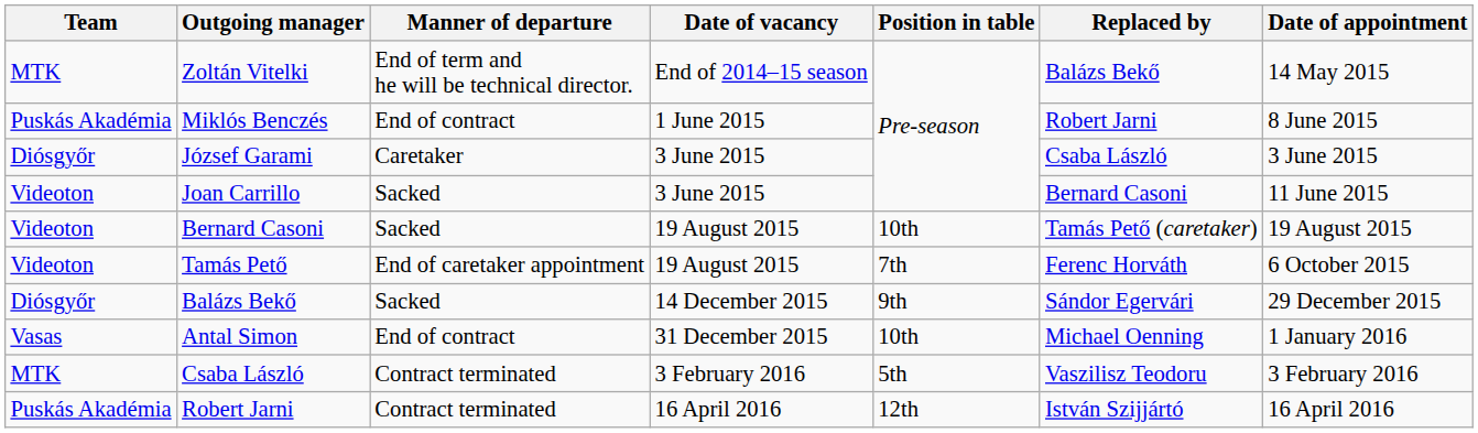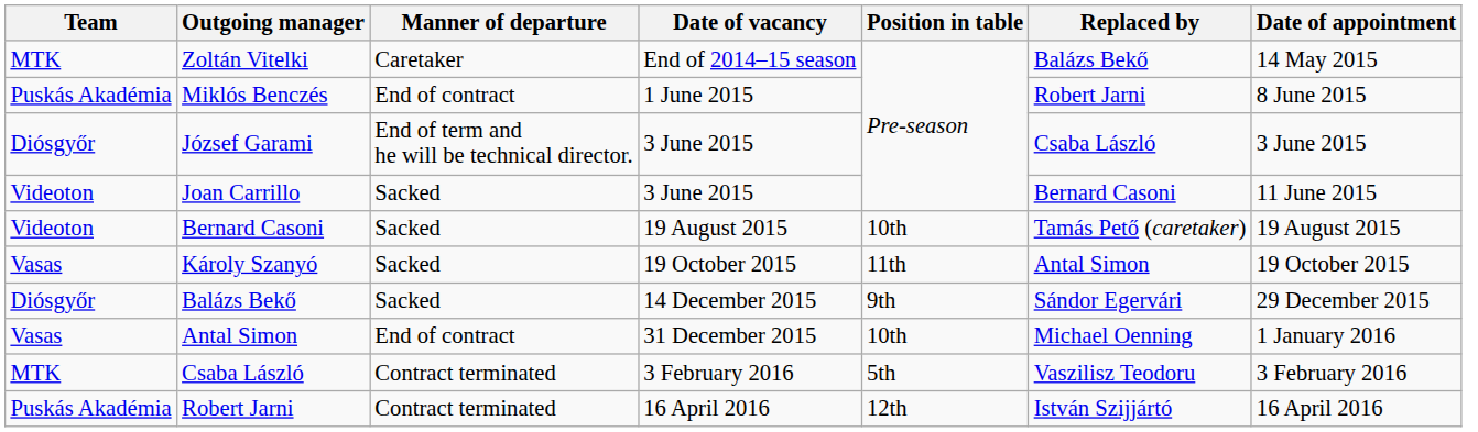 <table class="wikitable sortable">
 <tr>
 <th>Team</th>
 <th>Outgoing manager</th>
 <th>Manner of departure</th>
 <th>Date of vacancy</th>
 <th>Position in table</th>
 <th>Replaced by</th>
 <th>Date of appointment</th>
 </tr>
 <tr>
 <td align = "left"><a href='#'>MTK</a></td>
 <td align = "left"> <a href='#'>Zoltán Vitelki</a></td>
-<td>End of term and<br>he will be technical director.</td>
+<td>Caretaker</td>
 <td>End of <a href='#'>2014–15 season</a></td>
 <td rowspan=4><em>Pre-season</em></td>
 <td align = "left"> <a href='#'>Balázs Bekő</a></td>
 <td>14 May 2015</td>
 </tr>
 <tr>
 <td align = "left"><a href='#'>Puskás Akadémia</a></td>
 <td align = "left"> <a href='#'>Miklós Benczés</a></td>
 <td>End of contract</td>
 <td>1 June 2015</td>
 <td align = "left"> <a href='#'>Robert Jarni</a></td>
 <td>8 June 2015</td>
 </tr>
 <tr>
 <td align = "left"><a href='#'>Diósgyőr</a></td>
 <td align = "left"> <a href='#'>József Garami</a></td>
-<td>Caretaker</td>
+<td>End of term and<br>he will be technical director.</td>
 <td>3 June 2015</td>
 <td align = "left"> <a href='#'>Csaba László</a></td>
 <td>3 June 2015</td>
 </tr>
 <tr>
 <td align = "left"><a href='#'>Videoton</a></td>
 <td align = "left"> <a href='#'>Joan Carrillo</a></td>
 <td>Sacked</td>
 <td>3 June 2015</td>
 <td align = "left"> <a href='#'>Bernard Casoni</a></td>
 <td>11 June 2015</td>
 </tr>
 <tr>
 <td align = "left"><a href='#'>Videoton</a></td>
 <td align = "left"> <a href='#'>Bernard Casoni</a></td>
 <td>Sacked</td>
 <td>19 August 2015</td>
 <td>10th</td>
 <td align = "left"> <a href='#'>Tamás Pető</a> (<em>caretaker</em>)</td>
 <td>19 August 2015</td>
 </tr>
 <tr>
-<td align = "left"><a href='#'>Videoton</a></td>
-<td align = "left"> <a href='#'>Tamás Pető</a></td>
-<td>End of caretaker appointment</td>
-<td>19 August 2015</td>
-<td>7th</td>
-<td align = "left"> <a href='#'>Ferenc Horváth</a></td>
-<td>6 October 2015</td>
+<td align = "left"><a href='#'>Vasas</a></td>
+<td align = "left"> <a href='#'>Károly Szanyó</a></td>
+<td>Sacked</td>
+<td>19 October 2015</td>
+<td>11th</td>
+<td align = "left"> <a href='#'>Antal Simon</a></td>
+<td>19 October 2015</td>
 </tr>
 <tr>
 <td align = "left"><a href='#'>Diósgyőr</a></td>
 <td align = "left"> <a href='#'>Balázs Bekő</a></td>
 <td>Sacked</td>
 <td>14 December 2015</td>
 <td>9th</td>
 <td align = "left"> <a href='#'>Sándor Egervári</a></td>
 <td>29 December 2015</td>
 </tr>
 <tr>
 <td align = "left"><a href='#'>Vasas</a></td>
 <td align = "left"> <a href='#'>Antal Simon</a></td>
 <td>End of contract</td>
 <td>31 December 2015</td>
 <td>10th</td>
 <td align = "left"> <a href='#'>Michael Oenning</a></td>
 <td>1 January 2016</td>
 </tr>
 <tr>
 <td align = "left"><a href='#'>MTK</a></td>
 <td align = "left"> <a href='#'>Csaba László</a></td>
 <td>Contract terminated</td>
 <td>3 February 2016</td>
 <td>5th</td>
 <td align = "left"> <a href='#'>Vaszilisz Teodoru</a></td>
 <td>3 February 2016</td>
 </tr>
 <tr>
 <td align = "left"><a href='#'>Puskás Akadémia</a></td>
 <td align = "left"> <a href='#'>Robert Jarni</a></td>
 <td>Contract terminated</td>
 <td>16 April 2016</td>
 <td>12th</td>
 <td align = "left"> <a href='#'>István Szijjártó</a></td>
 <td>16 April 2016</td>
 </tr>
 </table>
